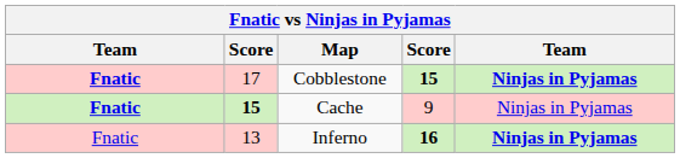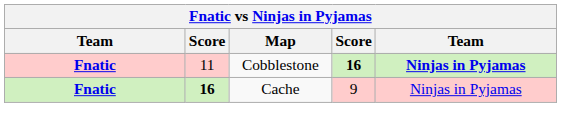 <table class="wikitable" style="text-align: center;">
 <tr>
 <th colspan=5><a href='#'>Fnatic</a> vs <a href='#'>Ninjas in Pyjamas</a></th>
 </tr>
 <tr>
 <th width="181px">Team</th>
 <th width="20px">Score</th>
 <th width="100px">Map</th>
 <th width="20px">Score</th>
 <th width="181px">Team</th>
 </tr>
 <tr>
 <td style="background: #FFCCCC;"><strong><a href='#'>Fnatic</a></strong></td>
-<td style="background: #FFCCCC;">17</td>
+<td style="background: #FFCCCC;">11</td>
 <td>Cobblestone</td>
-<td style="background: #D0F0C0;"><strong>15</strong></td>
+<td style="background: #D0F0C0;"><strong>16</strong></td>
 <td style="background: #D0F0C0;"><strong><a href='#'>Ninjas in Pyjamas</a></strong></td>
 </tr>
 <tr>
 <td style="background: #D0F0C0;"><strong><a href='#'>Fnatic</a></strong></td>
-<td style="background: #D0F0C0;"><strong>15</strong></td>
+<td style="background: #D0F0C0;"><strong>16</strong></td>
 <td>Cache</td>
 <td style="background: #FFCCCC;">9</td>
 <td style="background: #FFCCCC;"><a href='#'>Ninjas in Pyjamas</a></td>
 </tr>
-<tr>
-<td style="background: #FFCCCC;"><a href='#'>Fnatic</a></td>
-<td style="background: #FFCCCC;">13</td>
-<td>Inferno</td>
-<td style="background: #D0F0C0;"><strong>16</strong></td>
-<td style="background: #D0F0C0;"><strong><a href='#'>Ninjas in Pyjamas</a></strong></td>
-</tr>
 </table>
